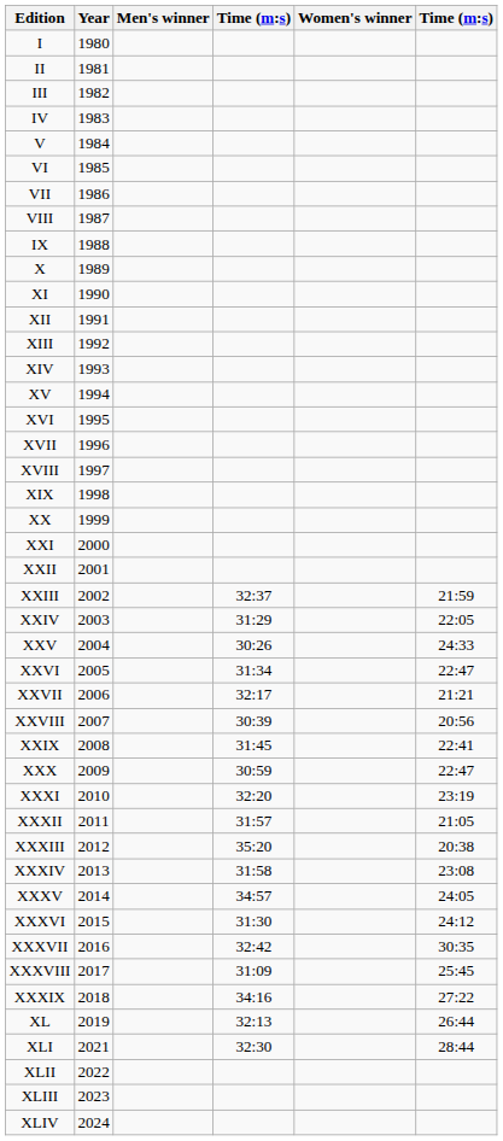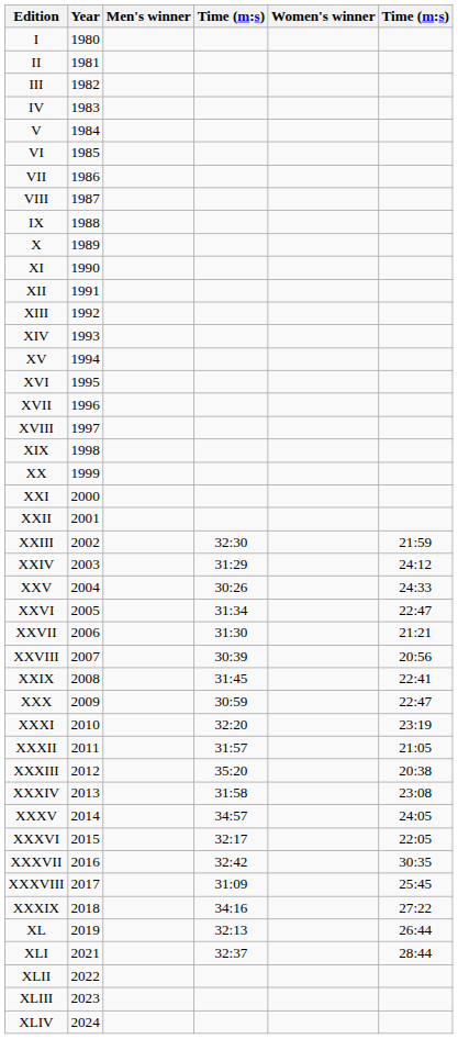 <table class="wikitable" style="text-align:center">
 <tr>
 <th>Edition</th>
 <th>Year</th>
 <th>Men's winner</th>
 <th>Time (<a href='#'>m</a>:<a href='#'>s</a>)</th>
 <th>Women's winner</th>
 <th>Time (<a href='#'>m</a>:<a href='#'>s</a>)</th>
 </tr>
 <tr>
 <td>I</td>
 <td>1980</td>
 <td align=left></td>
 <td></td>
 <td align=left></td>
 <td></td>
 </tr>
 <tr>
 <td>II</td>
 <td>1981</td>
 <td align=left></td>
 <td></td>
 <td align=left></td>
 <td></td>
 </tr>
 <tr>
 <td>III</td>
 <td>1982</td>
 <td align=left></td>
 <td></td>
 <td align=left></td>
 <td></td>
 </tr>
 <tr>
 <td>IV</td>
 <td>1983</td>
 <td align=left></td>
 <td></td>
 <td align=left></td>
 <td></td>
 </tr>
 <tr>
 <td>V</td>
 <td>1984</td>
 <td align=left></td>
 <td></td>
 <td align=left></td>
 <td></td>
 </tr>
 <tr>
 <td>VI</td>
 <td>1985</td>
 <td align=left></td>
 <td></td>
 <td align=left></td>
 <td></td>
 </tr>
 <tr>
 <td>VII</td>
 <td>1986</td>
 <td align=left></td>
 <td></td>
 <td align=left></td>
 <td></td>
 </tr>
 <tr>
 <td>VIII</td>
 <td>1987</td>
 <td align=left></td>
 <td></td>
 <td align=left></td>
 <td></td>
 </tr>
 <tr>
 <td>IX</td>
 <td>1988</td>
 <td align=left></td>
 <td></td>
 <td align=left></td>
 <td></td>
 </tr>
 <tr>
 <td>X</td>
 <td>1989</td>
 <td align=left></td>
 <td></td>
 <td align=left></td>
 <td></td>
 </tr>
 <tr>
 <td>XI</td>
 <td>1990</td>
 <td align=left></td>
 <td></td>
 <td align=left></td>
 <td></td>
 </tr>
 <tr>
 <td>XII</td>
 <td>1991</td>
 <td align=left></td>
 <td></td>
 <td align=left></td>
 <td></td>
 </tr>
 <tr>
 <td>XIII</td>
 <td>1992</td>
 <td align=left></td>
 <td></td>
 <td align=left></td>
 <td></td>
 </tr>
 <tr>
 <td>XIV</td>
 <td>1993</td>
 <td align=left></td>
 <td></td>
 <td align=left></td>
 <td></td>
 </tr>
 <tr>
 <td>XV</td>
 <td>1994</td>
 <td align=left></td>
 <td></td>
 <td align=left></td>
 <td></td>
 </tr>
 <tr>
 <td>XVI</td>
 <td>1995</td>
 <td align=left></td>
 <td></td>
 <td align=left></td>
 <td></td>
 </tr>
 <tr>
 <td>XVII</td>
 <td>1996</td>
 <td align=left></td>
 <td></td>
 <td align=left></td>
 <td></td>
 </tr>
 <tr>
 <td>XVIII</td>
 <td>1997</td>
 <td align=left></td>
 <td></td>
 <td align=left></td>
 <td></td>
 </tr>
 <tr>
 <td>XIX</td>
 <td>1998</td>
 <td align=left></td>
 <td></td>
 <td align=left></td>
 <td></td>
 </tr>
 <tr>
 <td>XX</td>
 <td>1999</td>
 <td align=left></td>
 <td></td>
 <td align=left></td>
 <td></td>
 </tr>
 <tr>
 <td>XXI</td>
 <td>2000</td>
 <td align=left></td>
 <td></td>
 <td align=left></td>
 <td></td>
 </tr>
 <tr>
 <td>XXII</td>
 <td>2001</td>
 <td align=left></td>
 <td></td>
 <td align=left></td>
 <td></td>
 </tr>
 <tr>
 <td>XXIII</td>
 <td>2002</td>
 <td align=left></td>
-<td>32:37</td>
+<td>32:30</td>
 <td align=left></td>
 <td>21:59</td>
 </tr>
 <tr>
 <td>XXIV</td>
 <td>2003</td>
 <td align=left></td>
 <td>31:29</td>
 <td align=left></td>
-<td>22:05</td>
+<td>24:12</td>
 </tr>
 <tr>
 <td>XXV</td>
 <td>2004</td>
 <td align=left></td>
 <td>30:26</td>
 <td align=left></td>
 <td>24:33</td>
 </tr>
 <tr>
 <td>XXVI</td>
 <td>2005</td>
 <td align=left></td>
 <td>31:34</td>
 <td align=left></td>
 <td>22:47</td>
 </tr>
 <tr>
 <td>XXVII</td>
 <td>2006</td>
 <td align=left></td>
-<td>32:17</td>
+<td>31:30</td>
 <td align=left></td>
 <td>21:21</td>
 </tr>
 <tr>
 <td>XXVIII</td>
 <td>2007</td>
 <td align=left></td>
 <td>30:39</td>
 <td align=left></td>
 <td>20:56</td>
 </tr>
 <tr>
 <td>XXIX</td>
 <td>2008</td>
 <td align=left></td>
 <td>31:45</td>
 <td align=left></td>
 <td>22:41</td>
 </tr>
 <tr>
 <td>XXX</td>
 <td>2009</td>
 <td align=left></td>
 <td>30:59</td>
 <td align=left></td>
 <td>22:47</td>
 </tr>
 <tr>
 <td>XXXI</td>
 <td>2010</td>
 <td align=left></td>
 <td>32:20</td>
 <td align=left></td>
 <td>23:19</td>
 </tr>
 <tr>
 <td>XXXII</td>
 <td>2011</td>
 <td align=left></td>
 <td>31:57</td>
 <td align=left></td>
 <td>21:05</td>
 </tr>
 <tr>
 <td>XXXIII</td>
 <td>2012</td>
 <td align=left></td>
 <td>35:20</td>
 <td align=left></td>
 <td>20:38</td>
 </tr>
 <tr>
 <td>XXXIV</td>
 <td>2013</td>
 <td align=left></td>
 <td>31:58</td>
 <td align=left></td>
 <td>23:08</td>
 </tr>
 <tr>
 <td>XXXV</td>
 <td>2014</td>
 <td align=left></td>
 <td>34:57</td>
 <td align=left></td>
 <td>24:05</td>
 </tr>
 <tr>
 <td>XXXVI</td>
 <td>2015</td>
 <td align=left></td>
-<td>31:30</td>
+<td>32:17</td>
 <td align=left></td>
-<td>24:12</td>
+<td>22:05</td>
 </tr>
 <tr>
 <td>XXXVII</td>
 <td>2016</td>
 <td align=left></td>
 <td>32:42</td>
 <td align=left></td>
 <td>30:35</td>
 </tr>
 <tr>
 <td>XXXVIII</td>
 <td>2017</td>
 <td align=left></td>
 <td>31:09</td>
 <td align=left></td>
 <td>25:45</td>
 </tr>
 <tr>
 <td>XXXIX</td>
 <td>2018</td>
 <td align=left></td>
 <td>34:16</td>
 <td align=left></td>
 <td>27:22</td>
 </tr>
 <tr>
 <td>XL</td>
 <td>2019</td>
 <td align=left></td>
 <td>32:13</td>
 <td align=left></td>
 <td>26:44</td>
 </tr>
 <tr>
 <td>XLI</td>
 <td>2021</td>
 <td align=left></td>
-<td>32:30</td>
+<td>32:37</td>
 <td align=left></td>
 <td>28:44</td>
 </tr>
 <tr>
 <td>XLII</td>
 <td>2022</td>
 <td align=left></td>
 <td></td>
 <td align=left></td>
 <td></td>
 </tr>
 <tr>
 <td>XLIII</td>
 <td>2023</td>
 <td align=left></td>
 <td></td>
 <td align=left></td>
 <td></td>
 </tr>
 <tr>
 <td>XLIV</td>
 <td>2024</td>
 <td align=left></td>
 <td></td>
 <td align=left></td>
 <td></td>
 </tr>
 </table>
